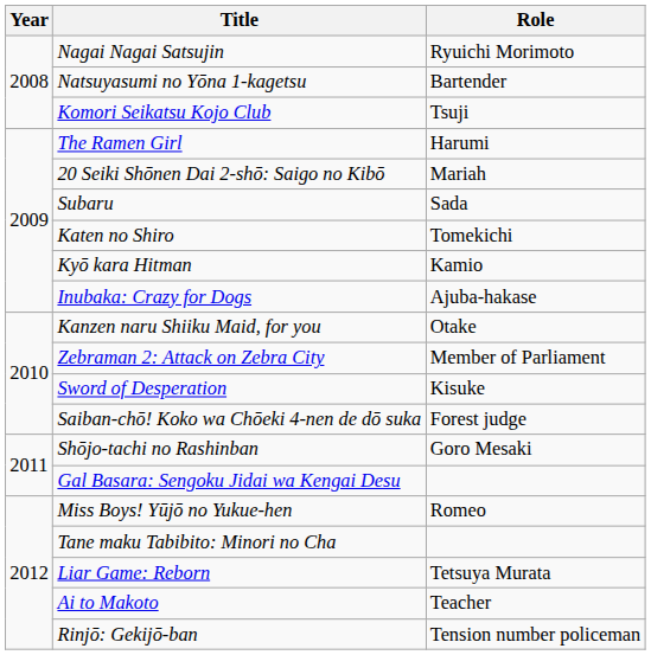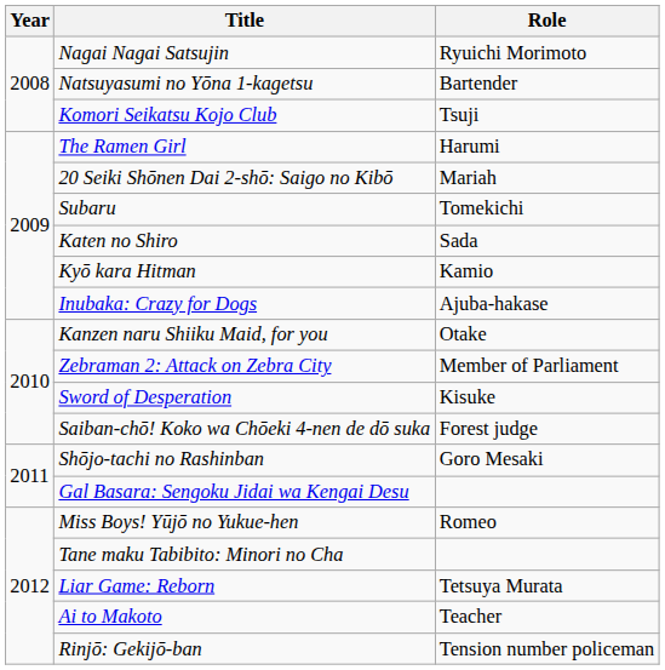 <table class="wikitable">
 <tr>
 <th>Year</th>
 <th>Title</th>
 <th>Role</th>
 </tr>
 <tr>
 <td rowspan="3">2008</td>
 <td><em>Nagai Nagai Satsujin</em></td>
 <td>Ryuichi Morimoto</td>
 </tr>
 <tr>
 <td><em>Natsuyasumi no Yōna 1-kagetsu</em></td>
 <td>Bartender</td>
 </tr>
 <tr>
 <td><em><a href='#'>Komori Seikatsu Kojo Club</a></em></td>
 <td>Tsuji</td>
 </tr>
 <tr>
 <td rowspan="6">2009</td>
 <td><em><a href='#'>The Ramen Girl</a></em></td>
 <td>Harumi</td>
 </tr>
 <tr>
 <td><em>20 Seiki Shōnen Dai 2-shō: Saigo no Kibō</em></td>
 <td>Mariah</td>
 </tr>
 <tr>
 <td><em>Subaru</em></td>
-<td>Sada</td>
+<td>Tomekichi</td>
 </tr>
 <tr>
 <td><em>Katen no Shiro</em></td>
-<td>Tomekichi</td>
+<td>Sada</td>
 </tr>
 <tr>
 <td><em>Kyō kara Hitman</em></td>
 <td>Kamio</td>
 </tr>
 <tr>
 <td><em><a href='#'>Inubaka: Crazy for Dogs</a></em></td>
 <td>Ajuba-hakase</td>
 </tr>
 <tr>
 <td rowspan="4">2010</td>
 <td><em>Kanzen naru Shiiku Maid, for you</em></td>
 <td>Otake</td>
 </tr>
 <tr>
 <td><em><a href='#'>Zebraman 2: Attack on Zebra City</a></em></td>
 <td>Member of Parliament</td>
 </tr>
 <tr>
 <td><em><a href='#'>Sword of Desperation</a></em></td>
 <td>Kisuke</td>
 </tr>
 <tr>
 <td><em>Saiban-chō! Koko wa Chōeki 4-nen de dō suka</em></td>
 <td>Forest judge</td>
 </tr>
 <tr>
 <td rowspan="2">2011</td>
 <td><em>Shōjo-tachi no Rashinban</em></td>
 <td>Goro Mesaki</td>
 </tr>
 <tr>
 <td><em><a href='#'>Gal Basara: Sengoku Jidai wa Kengai Desu</a></em></td>
 <td></td>
 </tr>
 <tr>
 <td rowspan="5">2012</td>
 <td><em>Miss Boys! Yūjō no Yukue-hen</em></td>
 <td>Romeo</td>
 </tr>
 <tr>
 <td><em>Tane maku Tabibito: Minori no Cha</em></td>
 <td></td>
 </tr>
 <tr>
 <td><em><a href='#'>Liar Game: Reborn</a></em></td>
 <td>Tetsuya Murata</td>
 </tr>
 <tr>
 <td><em><a href='#'>Ai to Makoto</a></em></td>
 <td>Teacher</td>
 </tr>
 <tr>
 <td><em>Rinjō: Gekijō-ban</em></td>
 <td>Tension number policeman</td>
 </tr>
 </table>
